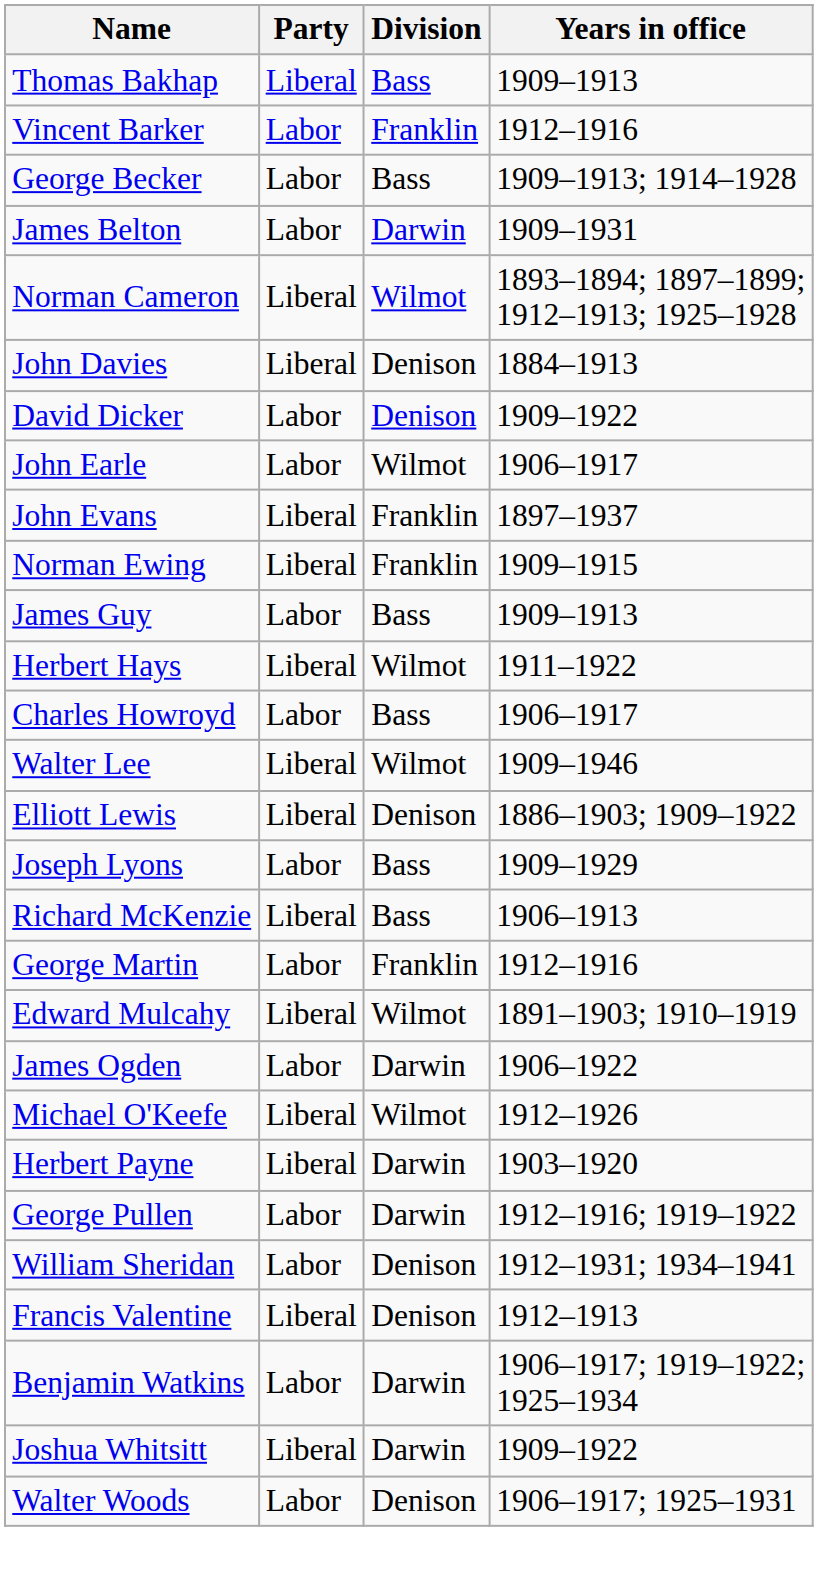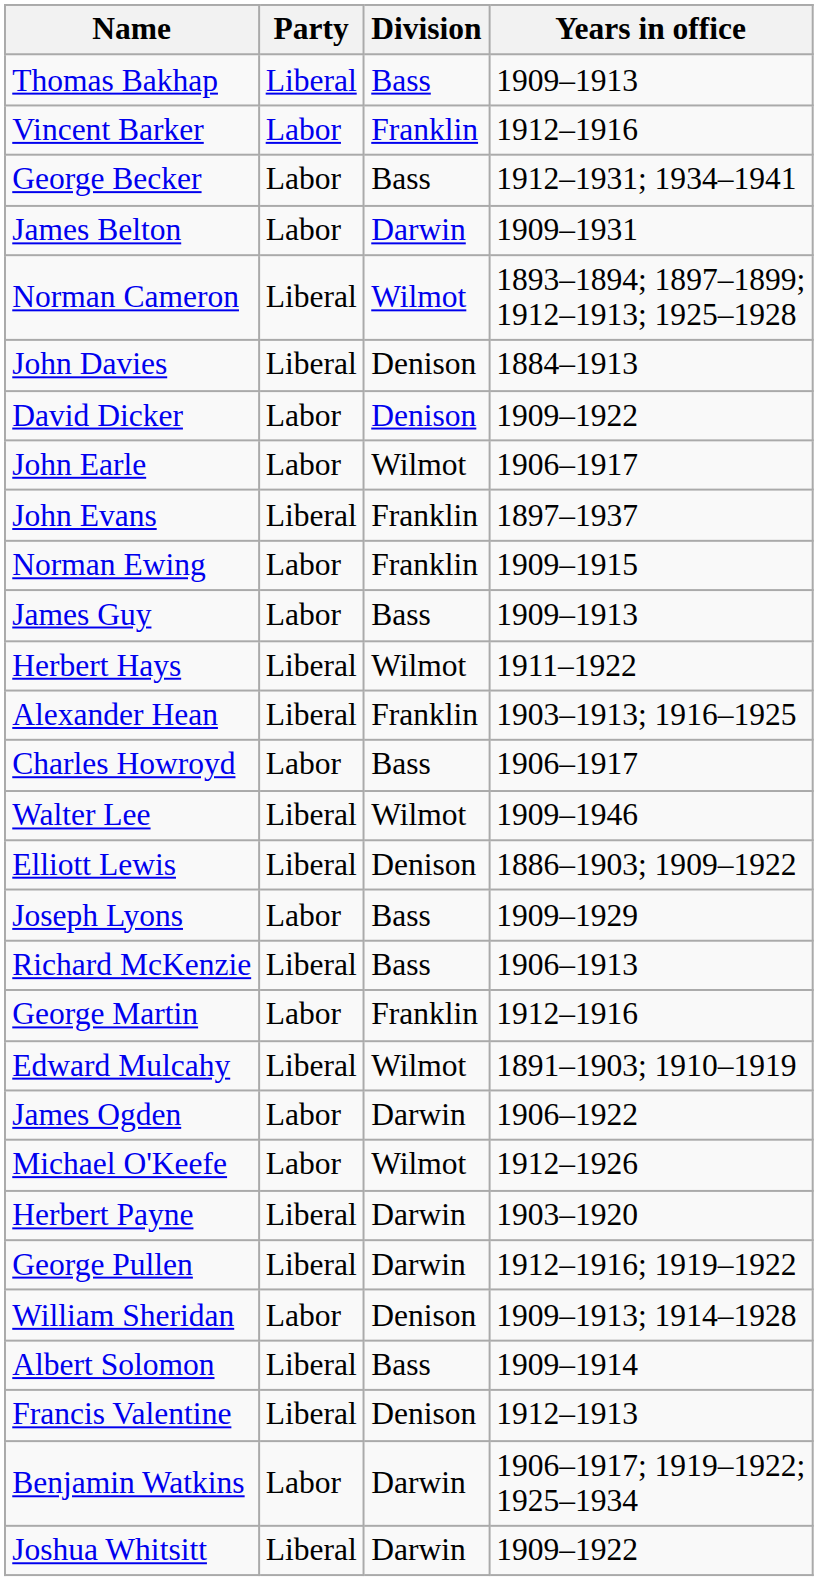 <table class="wikitable sortable">
 <tr>
 <th><strong>Name</strong></th>
 <th><strong>Party</strong></th>
 <th><strong>Division</strong></th>
 <th><strong>Years in office</strong></th>
 </tr>
 <tr>
 <td><a href='#'>Thomas Bakhap</a></td>
 <td><a href='#'>Liberal</a></td>
 <td><a href='#'>Bass</a></td>
 <td>1909–1913</td>
 </tr>
 <tr>
 <td><a href='#'>Vincent Barker</a></td>
 <td><a href='#'>Labor</a></td>
 <td><a href='#'>Franklin</a></td>
 <td>1912–1916</td>
 </tr>
 <tr>
 <td><a href='#'>George Becker</a></td>
 <td>Labor</td>
 <td>Bass</td>
-<td>1909–1913; 1914–1928</td>
+<td>1912–1931; 1934–1941</td>
 </tr>
 <tr>
 <td><a href='#'>James Belton</a></td>
 <td>Labor</td>
 <td><a href='#'>Darwin</a></td>
 <td>1909–1931</td>
 </tr>
 <tr>
 <td><a href='#'>Norman Cameron</a></td>
 <td>Liberal</td>
 <td><a href='#'>Wilmot</a></td>
 <td>1893–1894; 1897–1899;<br>1912–1913; 1925–1928</td>
 </tr>
 <tr>
 <td><a href='#'>John Davies</a></td>
 <td>Liberal</td>
 <td>Denison</td>
 <td>1884–1913</td>
 </tr>
 <tr>
 <td><a href='#'>David Dicker</a></td>
 <td>Labor</td>
 <td><a href='#'>Denison</a></td>
 <td>1909–1922</td>
 </tr>
 <tr>
 <td><a href='#'>John Earle</a></td>
 <td>Labor</td>
 <td>Wilmot</td>
 <td>1906–1917</td>
 </tr>
 <tr>
 <td><a href='#'>John Evans</a></td>
 <td>Liberal</td>
 <td>Franklin</td>
 <td>1897–1937</td>
 </tr>
 <tr>
 <td><a href='#'>Norman Ewing</a></td>
-<td>Liberal</td>
+<td>Labor</td>
 <td>Franklin</td>
 <td>1909–1915</td>
 </tr>
 <tr>
 <td><a href='#'>James Guy</a></td>
 <td>Labor</td>
 <td>Bass</td>
 <td>1909–1913</td>
 </tr>
 <tr>
 <td><a href='#'>Herbert Hays</a></td>
 <td>Liberal</td>
 <td>Wilmot</td>
 <td>1911–1922</td>
+</tr>
+<tr>
+<td><a href='#'>Alexander Hean</a></td>
+<td>Liberal</td>
+<td>Franklin</td>
+<td>1903–1913; 1916–1925</td>
 </tr>
 <tr>
 <td><a href='#'>Charles Howroyd</a></td>
 <td>Labor</td>
 <td>Bass</td>
 <td>1906–1917</td>
 </tr>
 <tr>
 <td><a href='#'>Walter Lee</a></td>
 <td>Liberal</td>
 <td>Wilmot</td>
 <td>1909–1946</td>
 </tr>
 <tr>
 <td><a href='#'>Elliott Lewis</a></td>
 <td>Liberal</td>
 <td>Denison</td>
 <td>1886–1903; 1909–1922</td>
 </tr>
 <tr>
 <td><a href='#'>Joseph Lyons</a></td>
 <td>Labor</td>
 <td>Bass</td>
 <td>1909–1929</td>
 </tr>
 <tr>
 <td><a href='#'>Richard McKenzie</a></td>
 <td>Liberal</td>
 <td>Bass</td>
 <td>1906–1913</td>
 </tr>
 <tr>
 <td><a href='#'>George Martin</a></td>
 <td>Labor</td>
 <td>Franklin</td>
 <td>1912–1916</td>
 </tr>
 <tr>
 <td><a href='#'>Edward Mulcahy</a></td>
 <td>Liberal</td>
 <td>Wilmot</td>
 <td>1891–1903; 1910–1919</td>
 </tr>
 <tr>
 <td><a href='#'>James Ogden</a></td>
 <td>Labor</td>
 <td>Darwin</td>
 <td>1906–1922</td>
 </tr>
 <tr>
 <td><a href='#'>Michael O'Keefe</a></td>
-<td>Liberal</td>
+<td>Labor</td>
 <td>Wilmot</td>
 <td>1912–1926</td>
 </tr>
 <tr>
 <td><a href='#'>Herbert Payne</a></td>
 <td>Liberal</td>
 <td>Darwin</td>
 <td>1903–1920</td>
 </tr>
 <tr>
 <td><a href='#'>George Pullen</a></td>
-<td>Labor</td>
+<td>Liberal</td>
 <td>Darwin</td>
 <td>1912–1916; 1919–1922</td>
 </tr>
 <tr>
 <td><a href='#'>William Sheridan</a></td>
 <td>Labor</td>
 <td>Denison</td>
-<td>1912–1931; 1934–1941</td>
+<td>1909–1913; 1914–1928</td>
+</tr>
+<tr>
+<td><a href='#'>Albert Solomon</a></td>
+<td>Liberal</td>
+<td>Bass</td>
+<td>1909–1914</td>
 </tr>
 <tr>
 <td><a href='#'>Francis Valentine</a></td>
 <td>Liberal</td>
 <td>Denison</td>
 <td>1912–1913</td>
 </tr>
 <tr>
 <td><a href='#'>Benjamin Watkins</a></td>
 <td>Labor</td>
 <td>Darwin</td>
 <td>1906–1917; 1919–1922;<br>1925–1934</td>
 </tr>
 <tr>
 <td><a href='#'>Joshua Whitsitt</a></td>
 <td>Liberal</td>
 <td>Darwin</td>
 <td>1909–1922</td>
 </tr>
-<tr>
-<td><a href='#'>Walter Woods</a></td>
-<td>Labor</td>
-<td>Denison</td>
-<td>1906–1917; 1925–1931</td>
-</tr>
 </table>
